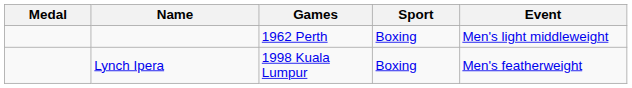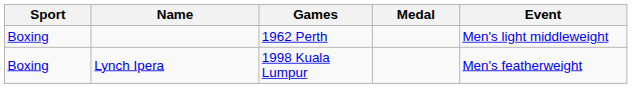 <table class="wikitable">
 <tr>
-<th style="width:6em">Medal</th>
+<th style="width:6em">Sport</th>
 <th style="width:12em">Name</th>
 <th style="width:8em">Games</th>
-<th style="width:6em">Sport</th>
+<th style="width:6em">Medal</th>
 <th style="width:12em">Event</th>
 </tr>
 <tr>
-<td></td>
+<td><a href='#'>Boxing</a></td>
 <td></td>
 <td><a href='#'>1962 Perth</a></td>
-<td><a href='#'>Boxing</a></td>
+<td></td>
 <td><a href='#'>Men's light middleweight</a></td>
 </tr>
 <tr>
-<td></td>
+<td><a href='#'>Boxing</a></td>
 <td><a href='#'>Lynch Ipera</a></td>
 <td><a href='#'>1998 Kuala Lumpur</a></td>
-<td><a href='#'>Boxing</a></td>
+<td></td>
 <td><a href='#'>Men's featherweight</a></td>
 </tr>
 </table>
